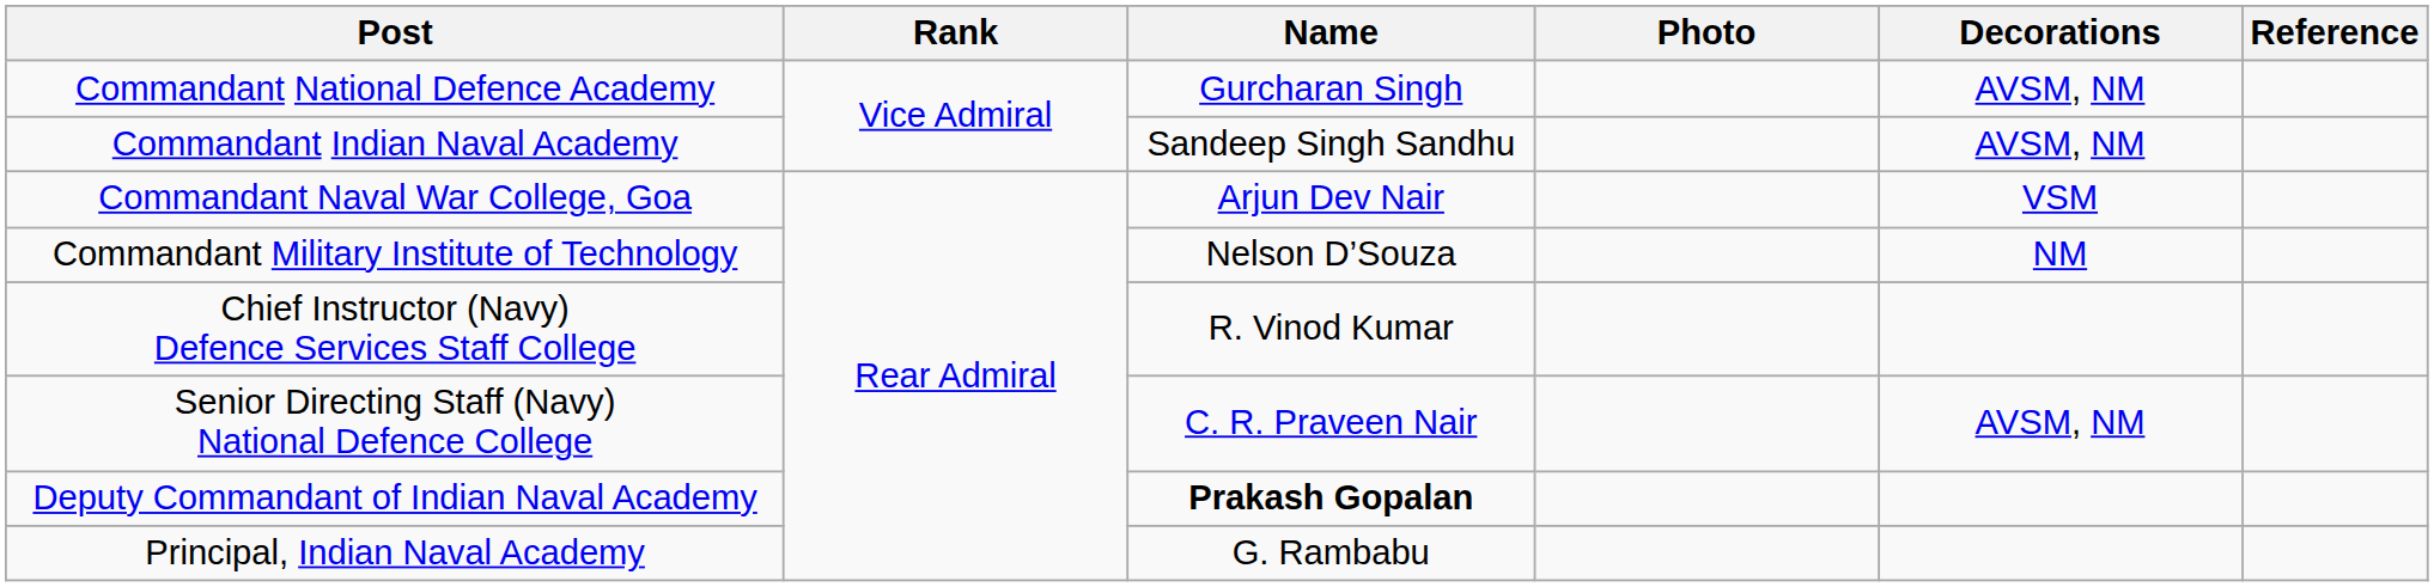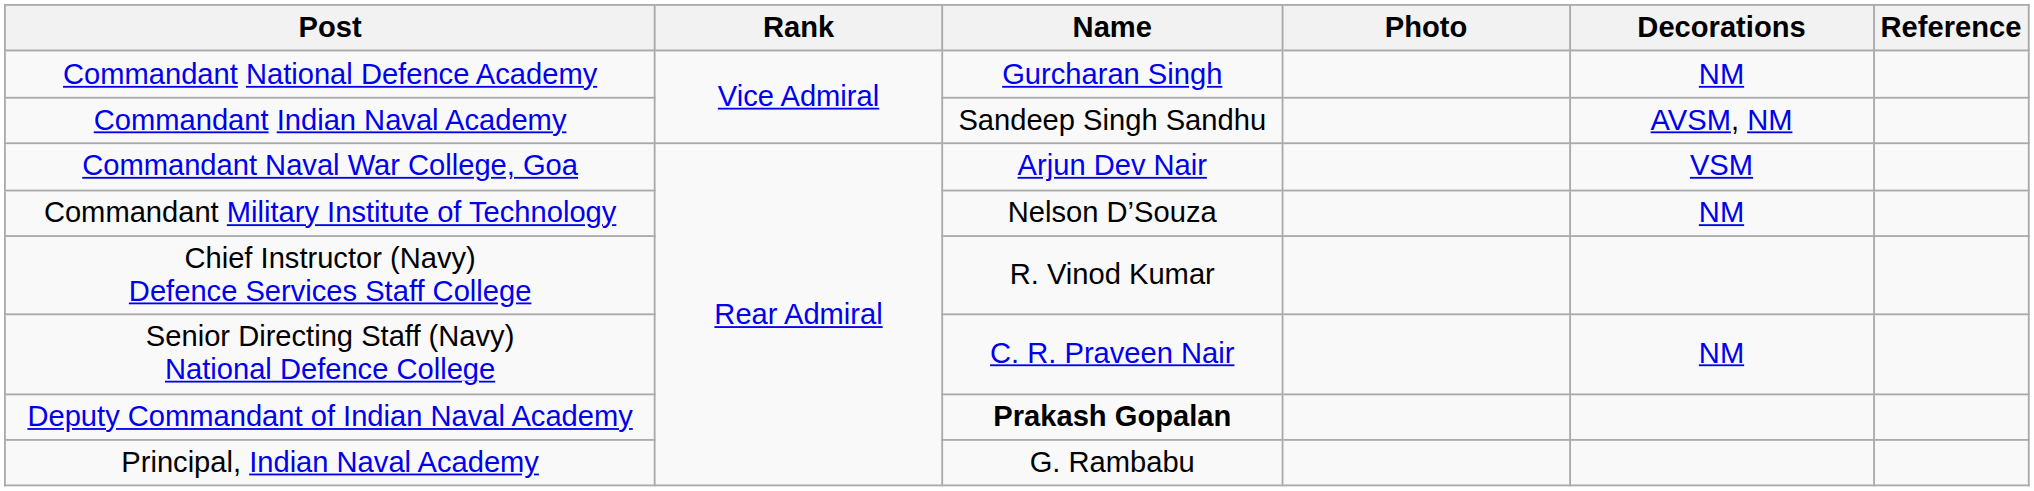 <table class="wikitable" style="text-align:center">
 <tr style="background:#cccccc">
 <th scope="col" style="width: 350px;">Post</th>
 <th scope="col" style="width: 150px;">Rank</th>
 <th scope="col" style="width: 180px;">Name</th>
 <th scope="col" style="width: 150px;">Photo</th>
 <th scope="col" style="width: 160px;">Decorations</th>
 <th scope="col" style="width: 5px;">Reference</th>
 </tr>
 <tr>
 <td><a href='#'>Commandant</a> <a href='#'>National Defence Academy</a></td>
 <td rowspan='2'><a href='#'>Vice Admiral</a></td>
 <td><a href='#'>Gurcharan Singh</a></td>
 <td></td>
-<td><a href='#'>AVSM</a>, <a href='#'>NM</a></td>
+<td><a href='#'>NM</a></td>
 <td></td>
 </tr>
 <tr>
 <td><a href='#'>Commandant</a> <a href='#'>Indian Naval Academy</a></td>
 <td>Sandeep Singh Sandhu</td>
 <td></td>
 <td><a href='#'>AVSM</a>, <a href='#'>NM</a></td>
 <td></td>
 </tr>
 <tr>
 <td><a href='#'>Commandant Naval War College, Goa</a></td>
 <td rowspan="7"><a href='#'>Rear Admiral</a></td>
 <td><a href='#'>Arjun Dev Nair</a></td>
 <td></td>
 <td><a href='#'>VSM</a></td>
 <td></td>
 </tr>
 <tr>
 <td>Commandant <a href='#'>Military Institute of Technology</a></td>
 <td>Nelson D’Souza</td>
 <td></td>
 <td><a href='#'>NM</a></td>
 <td></td>
 </tr>
 <tr>
 <td>Chief Instructor (Navy)<br><a href='#'>Defence Services Staff College</a></td>
 <td>R. Vinod Kumar</td>
 <td></td>
 <td></td>
 <td></td>
 </tr>
 <tr>
 <td>Senior Directing Staff (Navy)<br><a href='#'>National Defence College</a></td>
 <td><a href='#'>C. R. Praveen Nair</a></td>
 <td></td>
-<td><a href='#'>AVSM</a>, <a href='#'>NM</a></td>
+<td><a href='#'>NM</a></td>
 <td></td>
 </tr>
 <tr>
 <td><a href='#'>Deputy Commandant of Indian Naval Academy</a></td>
 <td><strong>Prakash Gopalan</strong></td>
 <td></td>
 <td></td>
 <td></td>
 </tr>
 <tr>
 <td>Principal, <a href='#'>Indian Naval Academy</a></td>
 <td>G. Rambabu</td>
 <td></td>
 <td></td>
 <td></td>
 </tr>
 </table>
